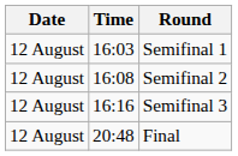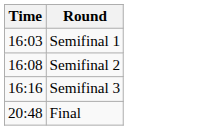 <table class="wikitable">
 <tr>
-<th>Date</th>
 <th>Time</th>
 <th>Round</th>
 </tr>
 <tr>
-<td>12 August</td>
 <td>16:03</td>
 <td>Semifinal 1</td>
 </tr>
 <tr>
-<td>12 August</td>
 <td>16:08</td>
 <td>Semifinal 2</td>
 </tr>
 <tr>
-<td>12 August</td>
 <td>16:16</td>
 <td>Semifinal 3</td>
 </tr>
 <tr>
-<td>12 August</td>
 <td>20:48</td>
 <td>Final</td>
 </tr>
 </table>
